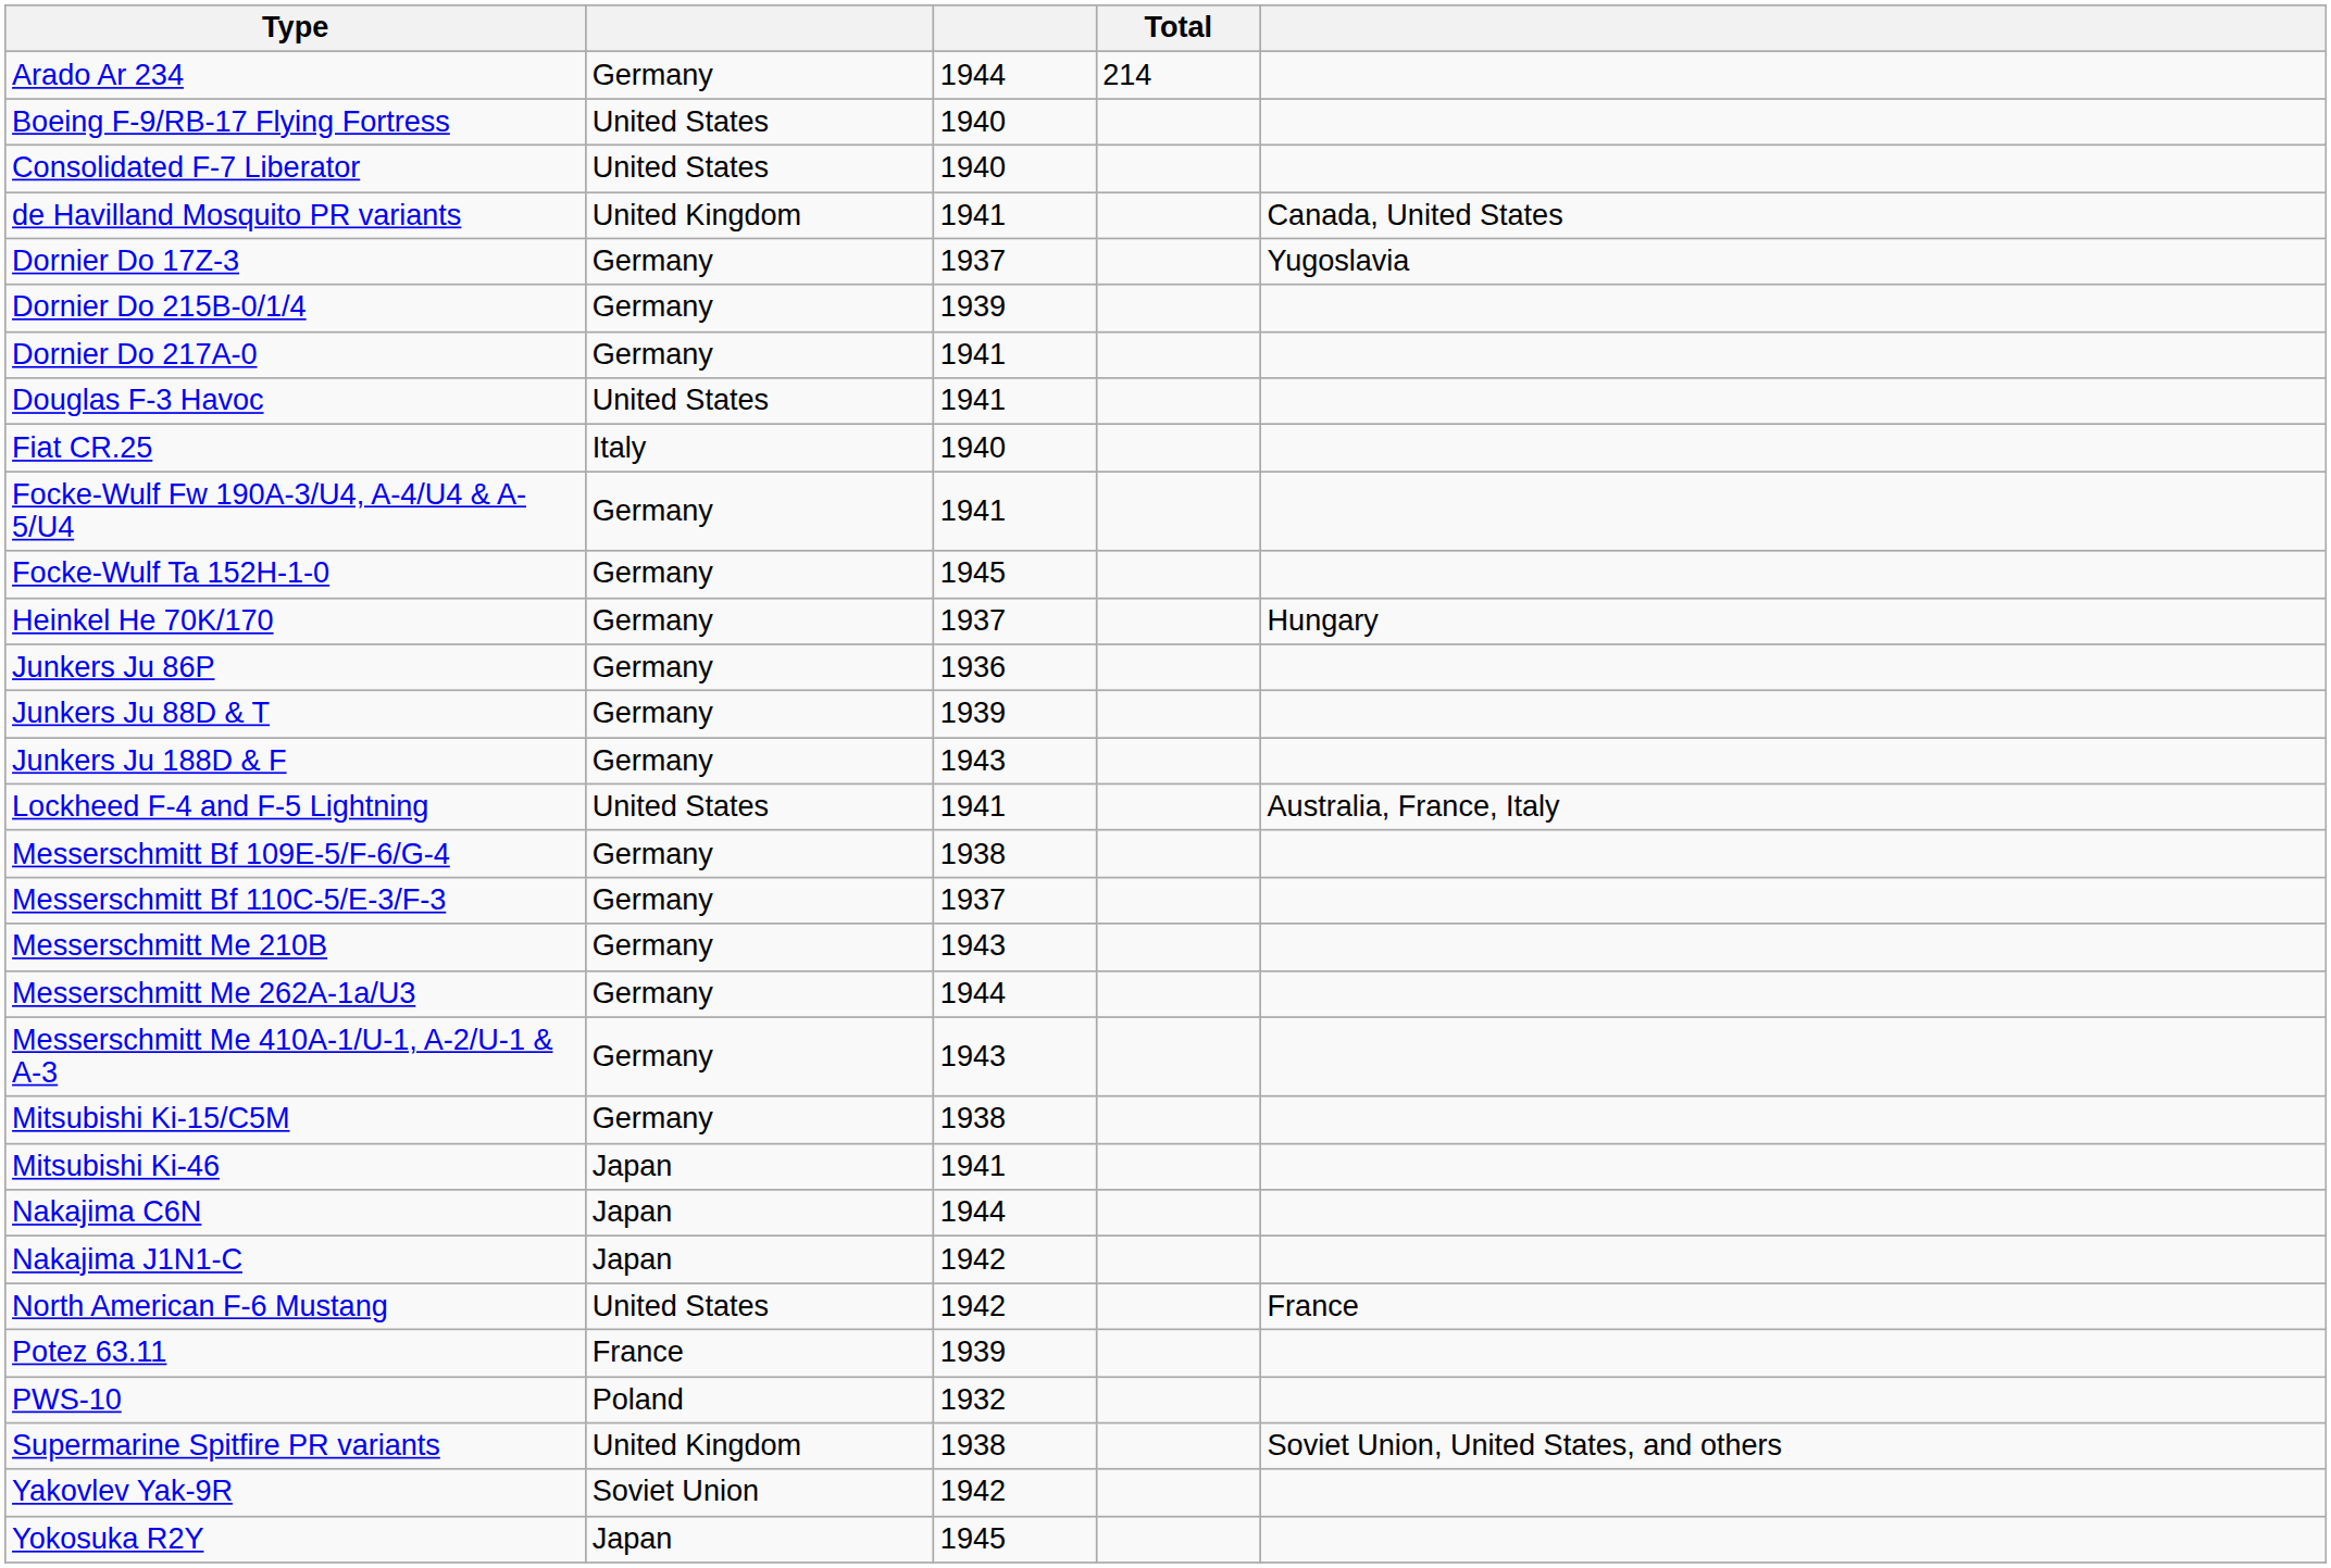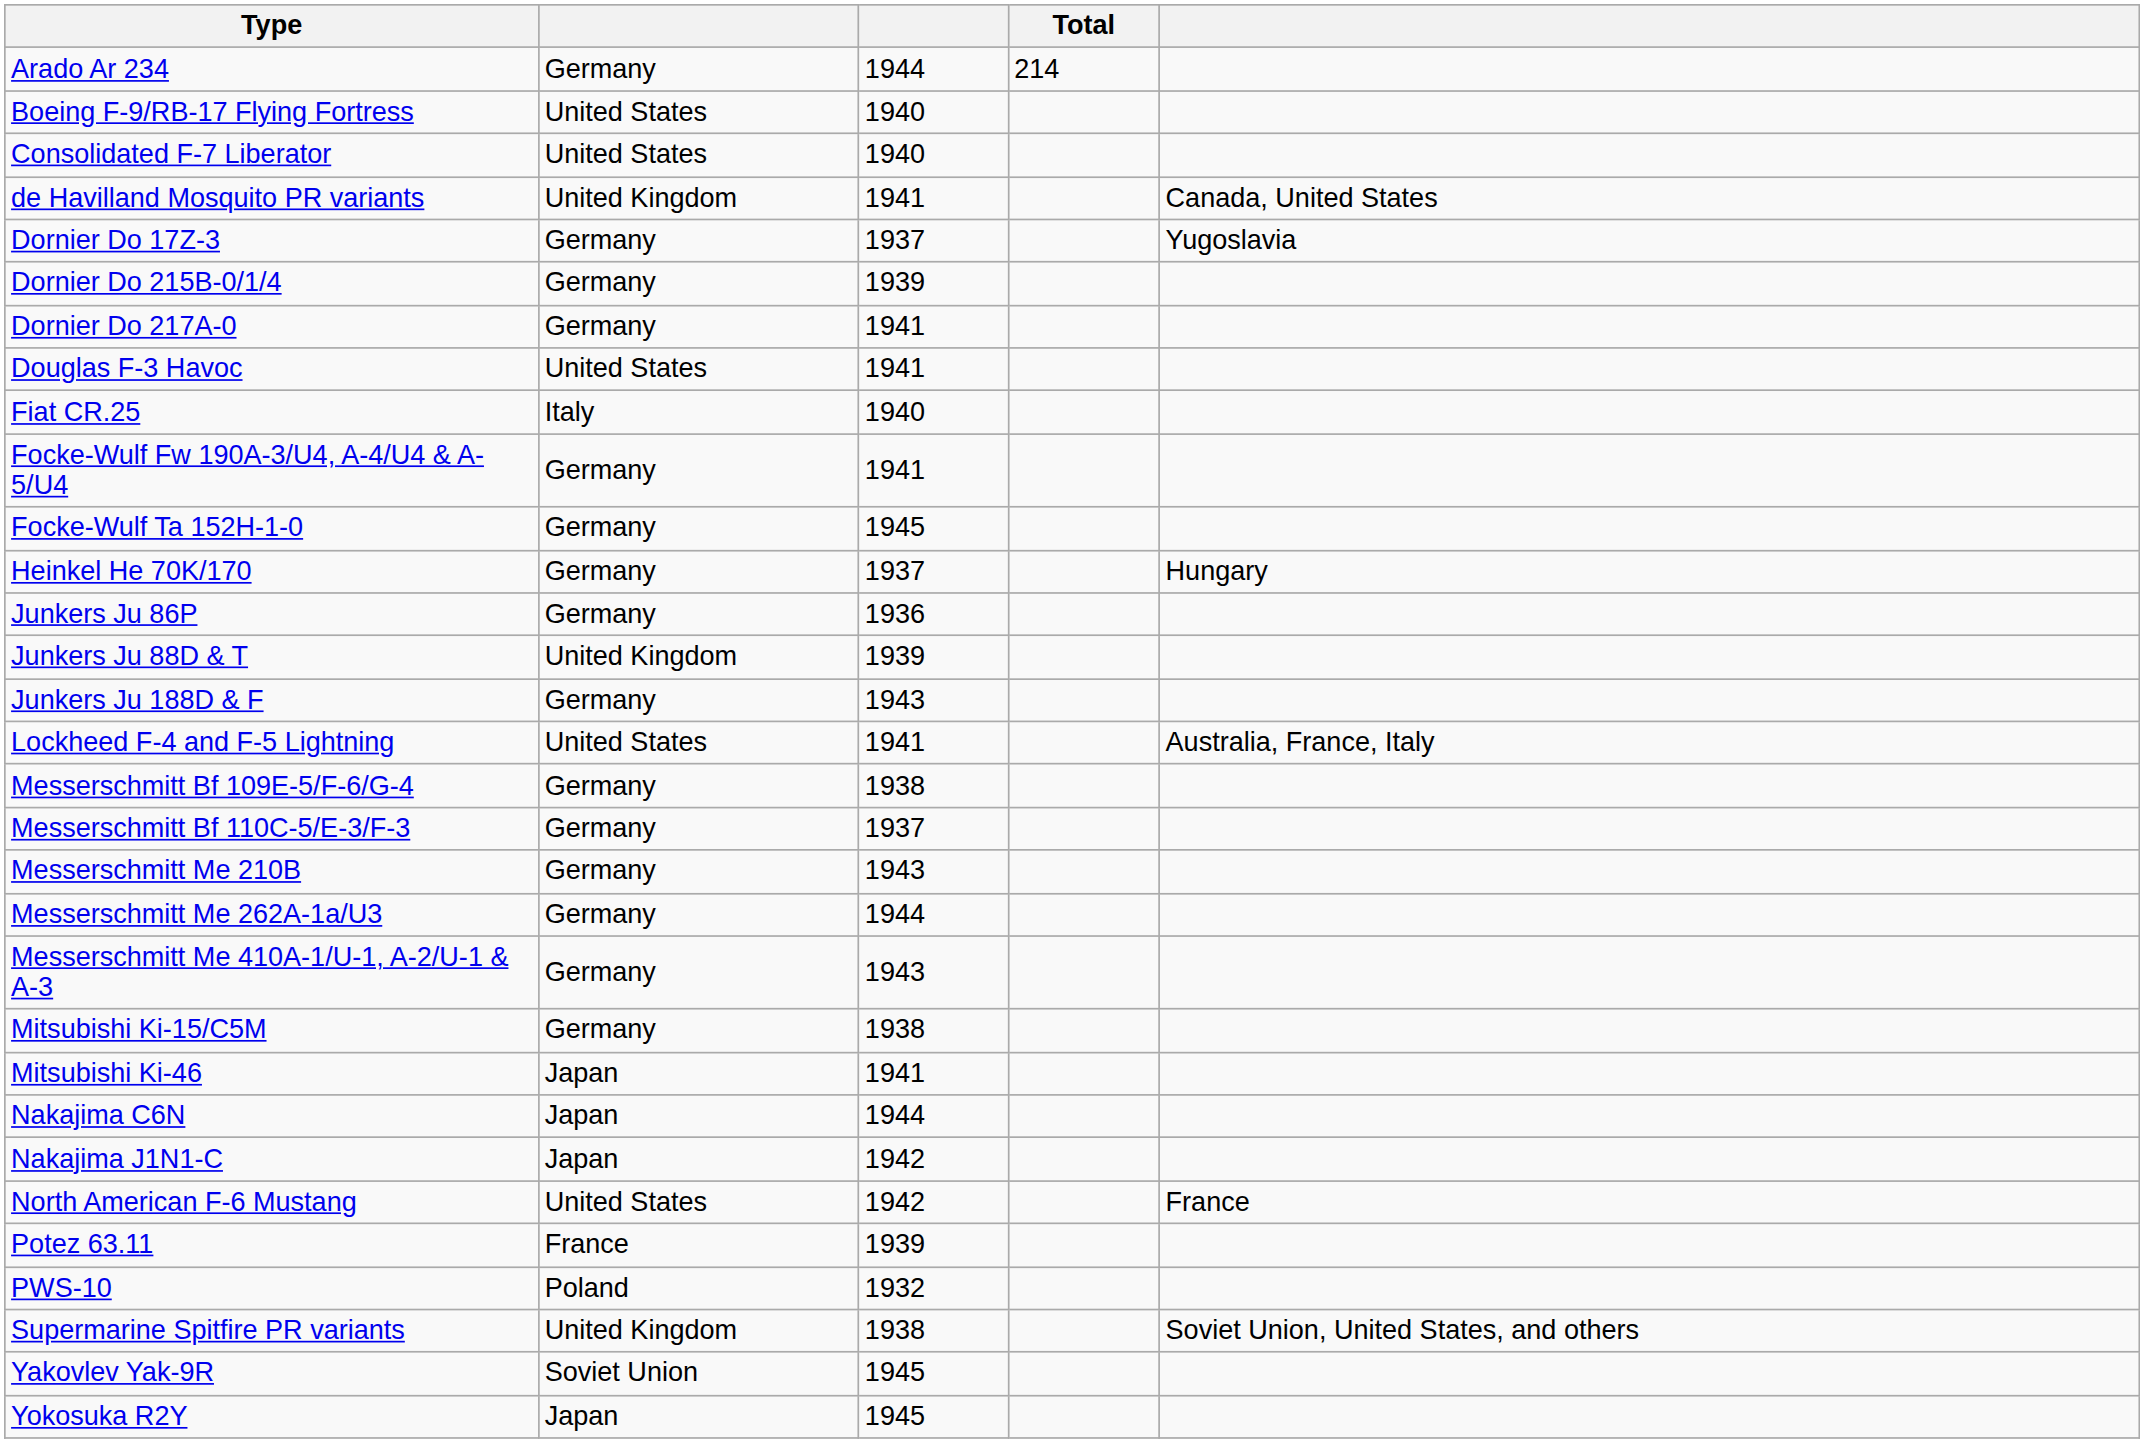 <table class="wikitable sortable" border=1 style=width:100%>
 <tr>
 <th style=width:25%>Type</th>
 <th style=width:15%></th>
 <th style=width:7%></th>
 <th>Total</th>
 <th></th>
 </tr>
 <tr>
 <td><a href='#'>Arado Ar 234</a></td>
 <td>Germany</td>
 <td>1944</td>
 <td>214</td>
 <td></td>
 </tr>
 <tr>
 <td><a href='#'>Boeing F-9/RB-17 Flying Fortress</a></td>
 <td>United States</td>
 <td>1940</td>
 <td></td>
 <td></td>
 </tr>
 <tr>
 <td><a href='#'>Consolidated F-7 Liberator</a></td>
 <td>United States</td>
 <td>1940</td>
 <td></td>
 <td></td>
 </tr>
 <tr>
 <td><a href='#'>de Havilland Mosquito PR variants</a></td>
 <td>United Kingdom</td>
 <td>1941</td>
 <td></td>
 <td>Canada, United States</td>
 </tr>
 <tr>
 <td><a href='#'>Dornier Do 17Z-3</a></td>
 <td>Germany</td>
 <td>1937</td>
 <td></td>
 <td>Yugoslavia</td>
 </tr>
 <tr>
 <td><a href='#'>Dornier Do 215B-0/1/4</a></td>
 <td>Germany</td>
 <td>1939</td>
 <td></td>
 <td></td>
 </tr>
 <tr>
 <td><a href='#'>Dornier Do 217A-0</a></td>
 <td>Germany</td>
 <td>1941</td>
 <td></td>
 <td></td>
 </tr>
 <tr>
 <td><a href='#'>Douglas F-3 Havoc</a></td>
 <td>United States</td>
 <td>1941</td>
 <td></td>
 <td></td>
 </tr>
 <tr>
 <td><a href='#'>Fiat CR.25</a></td>
 <td>Italy</td>
 <td>1940</td>
 <td></td>
 <td></td>
 </tr>
 <tr>
 <td><a href='#'>Focke-Wulf Fw 190A-3/U4, A-4/U4 & A-5/U4</a></td>
 <td>Germany</td>
 <td>1941</td>
 <td></td>
 <td></td>
 </tr>
 <tr>
 <td><a href='#'>Focke-Wulf Ta 152H-1-0</a></td>
 <td>Germany</td>
 <td>1945</td>
 <td></td>
 <td></td>
 </tr>
 <tr>
 <td><a href='#'>Heinkel He 70K/170</a></td>
 <td>Germany</td>
 <td>1937</td>
 <td></td>
 <td>Hungary</td>
 </tr>
 <tr>
 <td><a href='#'>Junkers Ju 86P</a></td>
 <td>Germany</td>
 <td>1936</td>
 <td></td>
 <td></td>
 </tr>
 <tr>
 <td><a href='#'>Junkers Ju 88D & T</a></td>
-<td>Germany</td>
+<td>United Kingdom</td>
 <td>1939</td>
 <td></td>
 <td></td>
 </tr>
 <tr>
 <td><a href='#'>Junkers Ju 188D & F</a></td>
 <td>Germany</td>
 <td>1943</td>
 <td></td>
 <td></td>
 </tr>
 <tr>
 <td><a href='#'>Lockheed F-4 and F-5 Lightning</a></td>
 <td>United States</td>
 <td>1941</td>
 <td></td>
 <td>Australia, France, Italy</td>
 </tr>
 <tr>
 <td><a href='#'>Messerschmitt Bf 109E-5/F-6/G-4</a></td>
 <td>Germany</td>
 <td>1938</td>
 <td></td>
 <td></td>
 </tr>
 <tr>
 <td><a href='#'>Messerschmitt Bf 110C-5/E-3/F-3</a></td>
 <td>Germany</td>
 <td>1937</td>
 <td></td>
 <td></td>
 </tr>
 <tr>
 <td><a href='#'>Messerschmitt Me 210B</a></td>
 <td>Germany</td>
 <td>1943</td>
 <td></td>
 <td></td>
 </tr>
 <tr>
 <td><a href='#'>Messerschmitt Me 262A-1a/U3</a></td>
 <td>Germany</td>
 <td>1944</td>
 <td></td>
 <td></td>
 </tr>
 <tr>
 <td><a href='#'>Messerschmitt Me 410A-1/U-1, A-2/U-1 & A-3</a></td>
 <td>Germany</td>
 <td>1943</td>
 <td></td>
 <td></td>
 </tr>
 <tr>
 <td><a href='#'>Mitsubishi Ki-15/C5M</a></td>
 <td>Germany</td>
 <td>1938</td>
 <td></td>
 <td></td>
 </tr>
 <tr>
 <td><a href='#'>Mitsubishi Ki-46</a></td>
 <td>Japan</td>
 <td>1941</td>
 <td></td>
 <td></td>
 </tr>
 <tr>
 <td><a href='#'>Nakajima C6N</a></td>
 <td>Japan</td>
 <td>1944</td>
 <td></td>
 <td></td>
 </tr>
 <tr>
 <td><a href='#'>Nakajima J1N1-C</a></td>
 <td>Japan</td>
 <td>1942</td>
 <td></td>
 <td></td>
 </tr>
 <tr>
 <td><a href='#'>North American F-6 Mustang</a></td>
 <td>United States</td>
 <td>1942</td>
 <td></td>
 <td>France</td>
 </tr>
 <tr>
 <td><a href='#'>Potez 63.11</a></td>
 <td>France</td>
 <td>1939</td>
 <td></td>
 <td></td>
 </tr>
 <tr>
 <td><a href='#'>PWS-10</a></td>
 <td>Poland</td>
 <td>1932</td>
 <td></td>
 <td></td>
 </tr>
 <tr>
 <td><a href='#'>Supermarine Spitfire PR variants</a></td>
 <td>United Kingdom</td>
 <td>1938</td>
 <td></td>
 <td>Soviet Union, United States, and others</td>
 </tr>
 <tr>
 <td><a href='#'>Yakovlev Yak-9R</a></td>
 <td>Soviet Union</td>
-<td>1942</td>
+<td>1945</td>
 <td></td>
 <td></td>
 </tr>
 <tr>
 <td><a href='#'>Yokosuka R2Y</a></td>
 <td>Japan</td>
 <td>1945</td>
 <td></td>
 <td></td>
 </tr>
 </table>
